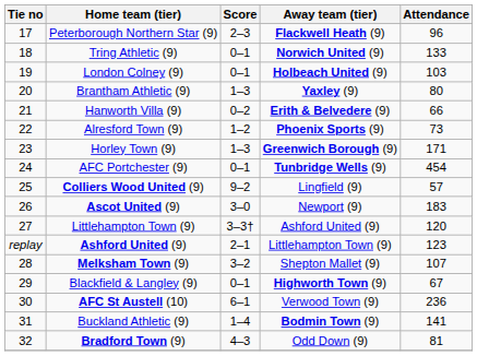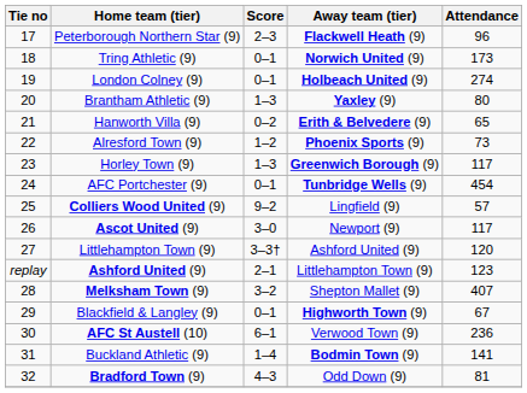 <table class="wikitable" style="text-align: center; font-size:85%">
 <tr>
 <th>Tie no</th>
 <th>Home team (tier)</th>
 <th>Score</th>
 <th>Away team (tier)</th>
 <th>Attendance</th>
 </tr>
 <tr>
 <td>17</td>
 <td><a href='#'>Peterborough Northern Star</a> (9)</td>
 <td>2–3</td>
 <td><strong><a href='#'>Flackwell Heath</a></strong> (9)</td>
 <td>96</td>
 </tr>
 <tr>
 <td>18</td>
 <td><a href='#'>Tring Athletic</a> (9)</td>
 <td>0–1</td>
 <td><strong><a href='#'>Norwich United</a></strong> (9)</td>
-<td>133</td>
+<td>173</td>
 </tr>
 <tr>
 <td>19</td>
 <td><a href='#'>London Colney</a> (9)</td>
 <td>0–1</td>
 <td><strong><a href='#'>Holbeach United</a></strong> (9)</td>
-<td>103</td>
+<td>274</td>
 </tr>
 <tr>
 <td>20</td>
 <td><a href='#'>Brantham Athletic</a> (9)</td>
 <td>1–3</td>
 <td><strong><a href='#'>Yaxley</a></strong> (9)</td>
 <td>80</td>
 </tr>
 <tr>
 <td>21</td>
 <td><a href='#'>Hanworth Villa</a> (9)</td>
 <td>0–2</td>
 <td><strong><a href='#'>Erith & Belvedere</a></strong> (9)</td>
-<td>66</td>
+<td>65</td>
 </tr>
 <tr>
 <td>22</td>
 <td><a href='#'>Alresford Town</a> (9)</td>
 <td>1–2</td>
 <td><strong><a href='#'>Phoenix Sports</a></strong> (9)</td>
 <td>73</td>
 </tr>
 <tr>
 <td>23</td>
 <td><a href='#'>Horley Town</a> (9)</td>
 <td>1–3</td>
 <td><strong><a href='#'>Greenwich Borough</a></strong> (9)</td>
-<td>171</td>
+<td>117</td>
 </tr>
 <tr>
 <td>24</td>
 <td><a href='#'>AFC Portchester</a> (9)</td>
 <td>0–1</td>
 <td><strong><a href='#'>Tunbridge Wells</a></strong> (9)</td>
 <td>454</td>
 </tr>
 <tr>
 <td>25</td>
 <td><strong><a href='#'>Colliers Wood United</a></strong> (9)</td>
 <td>9–2</td>
 <td><a href='#'>Lingfield</a> (9)</td>
 <td>57</td>
 </tr>
 <tr>
 <td>26</td>
 <td><strong><a href='#'>Ascot United</a></strong> (9)</td>
 <td>3–0</td>
 <td><a href='#'>Newport</a> (9)</td>
-<td>183</td>
+<td>117</td>
 </tr>
 <tr>
 <td>27</td>
 <td><a href='#'>Littlehampton Town</a> (9)</td>
 <td>3–3†</td>
 <td><a href='#'>Ashford United</a> (9)</td>
 <td>120</td>
 </tr>
 <tr>
 <td><em>replay</em></td>
 <td><strong><a href='#'>Ashford United</a></strong> (9)</td>
 <td>2–1</td>
 <td><a href='#'>Littlehampton Town</a> (9)</td>
 <td>123</td>
 </tr>
 <tr>
 <td>28</td>
 <td><strong><a href='#'>Melksham Town</a></strong> (9)</td>
 <td>3–2</td>
 <td><a href='#'>Shepton Mallet</a> (9)</td>
-<td>107</td>
+<td>407</td>
 </tr>
 <tr>
 <td>29</td>
 <td><a href='#'>Blackfield & Langley</a> (9)</td>
 <td>0–1</td>
 <td><strong><a href='#'>Highworth Town</a></strong> (9)</td>
 <td>67</td>
 </tr>
 <tr>
 <td>30</td>
 <td><strong><a href='#'>AFC St Austell</a></strong> (10)</td>
 <td>6–1</td>
 <td><a href='#'>Verwood Town</a> (9)</td>
 <td>236</td>
 </tr>
 <tr>
 <td>31</td>
 <td><a href='#'>Buckland Athletic</a> (9)</td>
 <td>1–4</td>
 <td><strong><a href='#'>Bodmin Town</a></strong> (9)</td>
 <td>141</td>
 </tr>
 <tr>
 <td>32</td>
 <td><strong><a href='#'>Bradford Town</a></strong> (9)</td>
 <td>4–3</td>
 <td><a href='#'>Odd Down</a> (9)</td>
 <td>81</td>
 </tr>
 <tr>
 </tr>
 </table>
